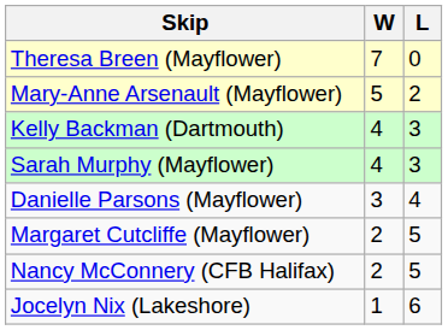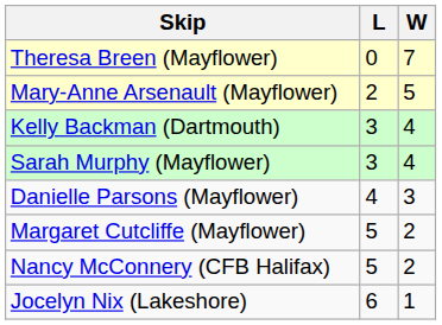 <table class=wikitable>
 <tr>
 <th width=250>Skip</th>
+<th width=20>L</th>
 <th width=20>W</th>
-<th width=20>L</th>
 </tr>
 <tr bgcolor=#ffffcc>
 <td><a href='#'>Theresa Breen</a> (Mayflower)</td>
+<td>0</td>
 <td>7</td>
-<td>0</td>
 </tr>
 <tr bgcolor=#ffffcc>
 <td><a href='#'>Mary-Anne Arsenault</a> (Mayflower)</td>
+<td>2</td>
 <td>5</td>
-<td>2</td>
 </tr>
 <tr bgcolor=#ccffcc>
 <td><a href='#'>Kelly Backman</a> (Dartmouth)</td>
+<td>3</td>
 <td>4</td>
-<td>3</td>
 </tr>
 <tr bgcolor=#ccffcc>
 <td><a href='#'>Sarah Murphy</a> (Mayflower)</td>
+<td>3</td>
+<td>4</td>
+</tr>
+<tr>
+<td><a href='#'>Danielle Parsons</a> (Mayflower)</td>
 <td>4</td>
 <td>3</td>
 </tr>
 <tr>
-<td><a href='#'>Danielle Parsons</a> (Mayflower)</td>
-<td>3</td>
-<td>4</td>
-</tr>
-<tr>
 <td><a href='#'>Margaret Cutcliffe</a> (Mayflower)</td>
+<td>5</td>
 <td>2</td>
-<td>5</td>
 </tr>
 <tr>
 <td><a href='#'>Nancy McConnery</a> (CFB Halifax)</td>
+<td>5</td>
 <td>2</td>
-<td>5</td>
 </tr>
 <tr>
 <td><a href='#'>Jocelyn Nix</a> (Lakeshore)</td>
+<td>6</td>
 <td>1</td>
-<td>6</td>
 </tr>
 </table>
